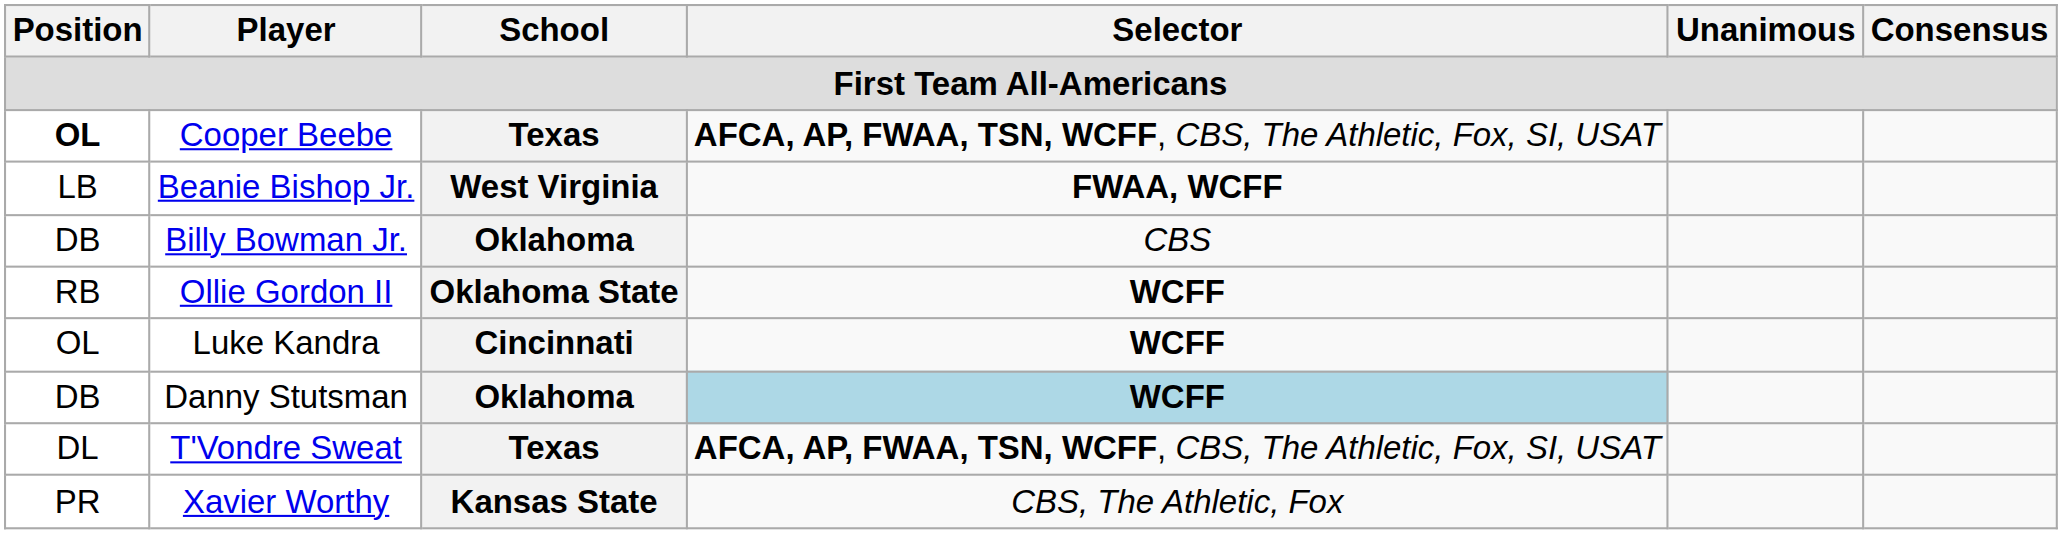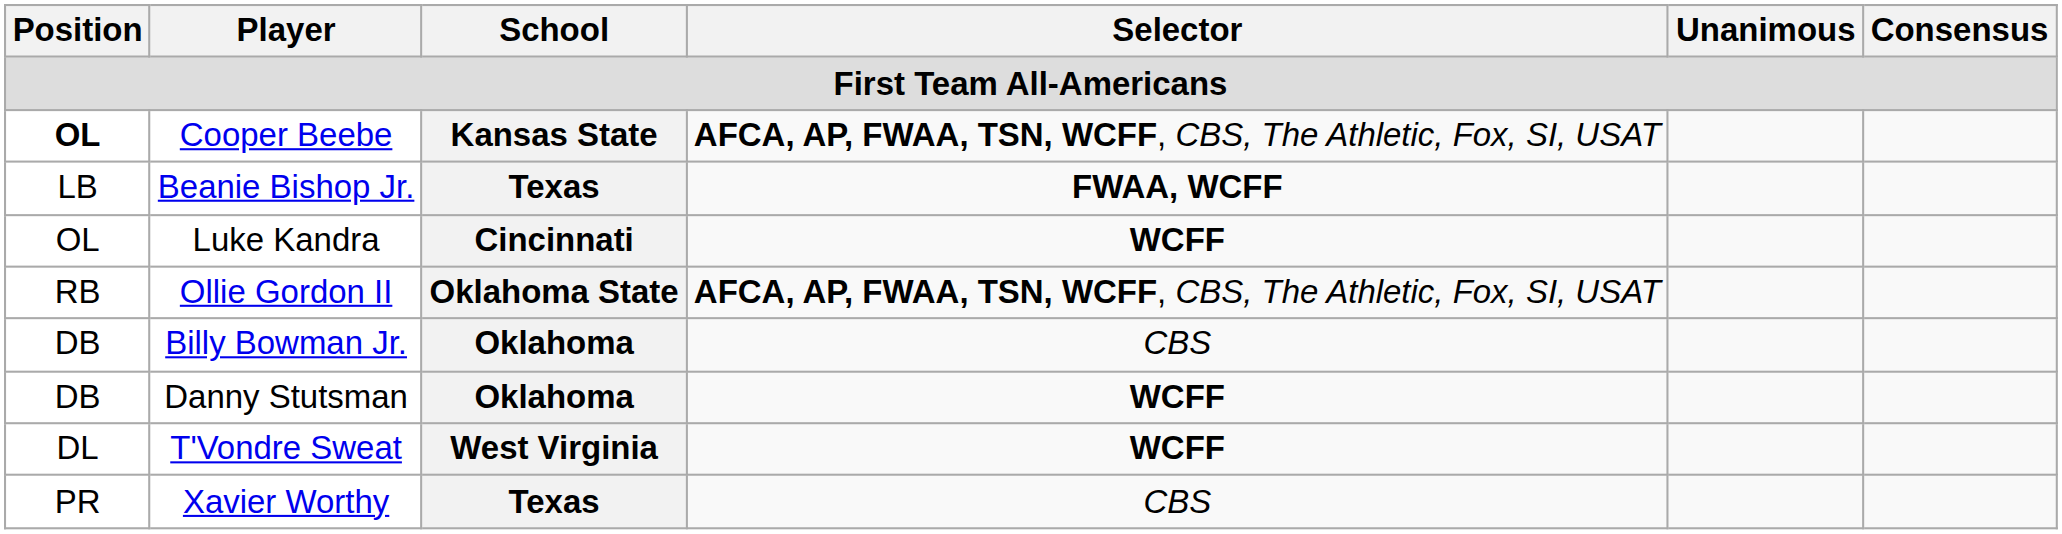 <table class="wikitable" border="0">
 <tr>
 <th>Position</th>
 <th>Player</th>
 <th>School</th>
 <th>Selector</th>
 <th>Unanimous</th>
 <th>Consensus</th>
 </tr>
 <tr>
 <td colspan="6" style="text-align:center; background:#ddd;"><strong>First Team All-Americans</strong></td>
 </tr>
 <tr style="text-align:center;">
 <td style="background:white"><strong>OL</strong></td>
 <td style="background:white"><a href='#'>Cooper Beebe</a></td>
-<th>Texas</th>
+<th>Kansas State</th>
 <td><strong>AFCA, AP, FWAA, TSN, WCFF</strong>, <em>CBS, The Athletic, Fox, SI, USAT</em></td>
 <td></td>
 <td></td>
 </tr>
 <tr style="text-align:center;">
 <td style="background:white">LB</td>
 <td style="background:white"><a href='#'>Beanie Bishop Jr.</a></td>
-<th>West Virginia</th>
+<th>Texas</th>
 <td><strong>FWAA, WCFF</strong></td>
+<td></td>
+<td></td>
+</tr>
+<tr style="text-align:center;">
+<td style="background:white">OL</td>
+<td style="background:white">Luke Kandra</td>
+<th>Cincinnati</th>
+<td><strong>WCFF</strong></td>
+<td></td>
+<td></td>
+</tr>
+<tr style="text-align:center;">
+<td style="background:white">RB</td>
+<td style="background:white"><a href='#'>Ollie Gordon II</a></td>
+<th>Oklahoma State</th>
+<td><strong>AFCA, AP, FWAA, TSN, WCFF</strong>, <em>CBS, The Athletic, Fox, SI, USAT</em></td>
 <td></td>
 <td></td>
 </tr>
 <tr style="text-align:center;">
 <td style="background:white">DB</td>
 <td style="background:white"><a href='#'>Billy Bowman Jr.</a></td>
 <th>Oklahoma</th>
 <td><em>CBS</em></td>
 <td></td>
 <td></td>
 </tr>
 <tr style="text-align:center;">
-<td style="background:white">RB</td>
-<td style="background:white"><a href='#'>Ollie Gordon II</a></td>
-<th>Oklahoma State</th>
-<td><strong>WCFF</strong></td>
-<td></td>
-<td></td>
-</tr>
-<tr style="text-align:center;">
-<td style="background:white">OL</td>
-<td style="background:white">Luke Kandra</td>
-<th>Cincinnati</th>
-<td><strong>WCFF</strong></td>
-<td></td>
-<td></td>
-</tr>
-<tr style="text-align:center;">
 <td style="background:white">DB</td>
 <td style="background:white">Danny Stutsman</td>
 <th>Oklahoma</th>
-<td style="background: lightblue;"><strong>WCFF</strong></td>
+<td><strong>WCFF</strong></td>
 <td></td>
 <td></td>
 </tr>
 <tr style="text-align:center;">
 <td style="background:white">DL</td>
 <td style="background:white"><a href='#'>T'Vondre Sweat</a></td>
-<th>Texas</th>
-<td><strong>AFCA, AP, FWAA, TSN, WCFF</strong>, <em>CBS, The Athletic, Fox, SI, USAT</em></td>
+<th>West Virginia</th>
+<td><strong>WCFF</strong></td>
 <td></td>
 <td></td>
 </tr>
 <tr style="text-align:center;">
 <td style="background:white">PR</td>
 <td style="background:white"><a href='#'>Xavier Worthy</a></td>
-<th>Kansas State</th>
-<td><em>CBS, The Athletic, Fox</em></td>
+<th>Texas</th>
+<td><em>CBS</em></td>
 <td></td>
 <td></td>
 </tr>
 </table>
